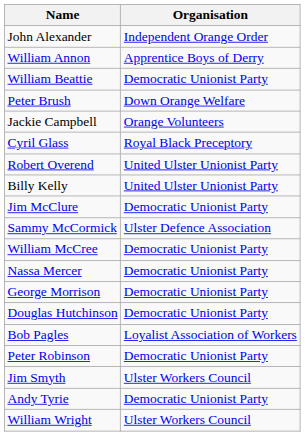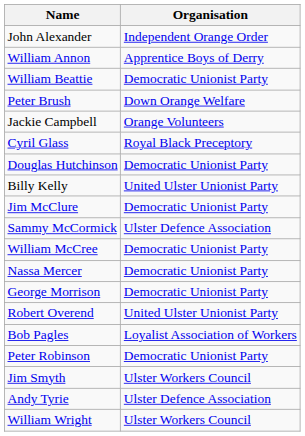 <table class="wikitable sortable">
 <tr>
 <th>Name</th>
 <th>Organisation</th>
 </tr>
 <tr>
 <td>John Alexander</td>
 <td><a href='#'>Independent Orange Order</a></td>
 </tr>
 <tr>
 <td><a href='#'>William Annon</a></td>
 <td><a href='#'>Apprentice Boys of Derry</a></td>
 </tr>
 <tr>
 <td><a href='#'>William Beattie</a></td>
 <td><a href='#'>Democratic Unionist Party</a></td>
 </tr>
 <tr>
 <td><a href='#'>Peter Brush</a></td>
 <td><a href='#'>Down Orange Welfare</a></td>
 </tr>
 <tr>
 <td>Jackie Campbell</td>
 <td><a href='#'>Orange Volunteers</a></td>
 </tr>
 <tr>
 <td><a href='#'>Cyril Glass</a></td>
 <td><a href='#'>Royal Black Preceptory</a></td>
 </tr>
 <tr>
-<td><a href='#'>Robert Overend</a></td>
-<td><a href='#'>United Ulster Unionist Party</a></td>
+<td><a href='#'>Douglas Hutchinson</a></td>
+<td><a href='#'>Democratic Unionist Party</a></td>
 </tr>
 <tr>
 <td>Billy Kelly</td>
 <td><a href='#'>United Ulster Unionist Party</a></td>
 </tr>
 <tr>
 <td><a href='#'>Jim McClure</a></td>
 <td><a href='#'>Democratic Unionist Party</a></td>
 </tr>
 <tr>
 <td><a href='#'>Sammy McCormick</a></td>
 <td><a href='#'>Ulster Defence Association</a></td>
 </tr>
 <tr>
 <td><a href='#'>William McCree</a></td>
 <td><a href='#'>Democratic Unionist Party</a></td>
 </tr>
 <tr>
 <td><a href='#'>Nassa Mercer</a></td>
 <td><a href='#'>Democratic Unionist Party</a></td>
 </tr>
 <tr>
 <td><a href='#'>George Morrison</a></td>
 <td><a href='#'>Democratic Unionist Party</a></td>
 </tr>
 <tr>
-<td><a href='#'>Douglas Hutchinson</a></td>
-<td><a href='#'>Democratic Unionist Party</a></td>
+<td><a href='#'>Robert Overend</a></td>
+<td><a href='#'>United Ulster Unionist Party</a></td>
 </tr>
 <tr>
 <td><a href='#'>Bob Pagles</a></td>
 <td><a href='#'>Loyalist Association of Workers</a></td>
 </tr>
 <tr>
 <td><a href='#'>Peter Robinson</a></td>
 <td><a href='#'>Democratic Unionist Party</a></td>
 </tr>
 <tr>
 <td><a href='#'>Jim Smyth</a></td>
 <td><a href='#'>Ulster Workers Council</a></td>
 </tr>
 <tr>
 <td><a href='#'>Andy Tyrie</a></td>
-<td><a href='#'>Democratic Unionist Party</a></td>
+<td><a href='#'>Ulster Defence Association</a></td>
 </tr>
 <tr>
 <td><a href='#'>William Wright</a></td>
 <td><a href='#'>Ulster Workers Council</a></td>
 </tr>
 </table>
